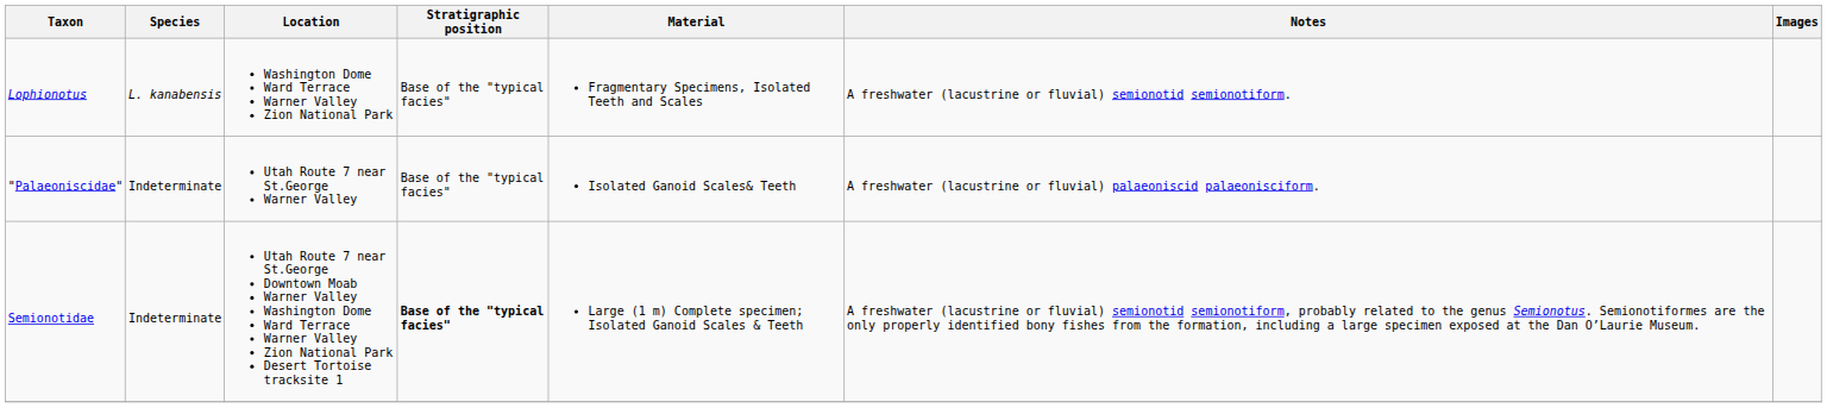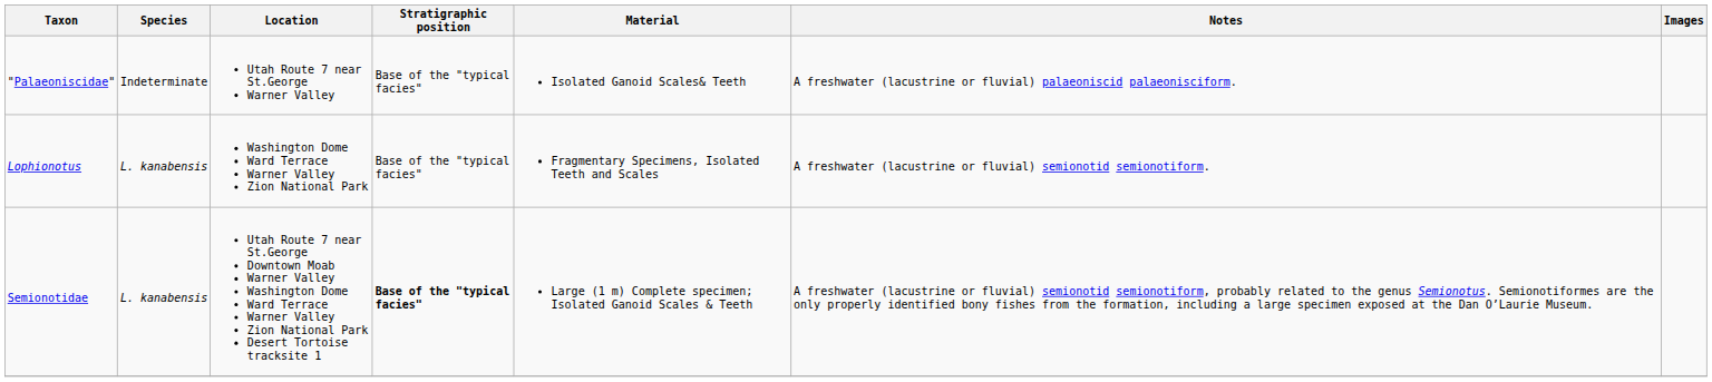 <table class="wikitable" align="center" width="100%">
 <tr>
 <th>Taxon</th>
 <th>Species</th>
 <th>Location</th>
 <th>Stratigraphic position</th>
 <th>Material</th>
 <th>Notes</th>
 <th>Images</th>
 </tr>
 <tr>
+<td><br>"<a href='#'>Palaeoniscidae</a>"</td>
+<td><br>Indeterminate</td>
+<td><br><ul><li>Utah Route 7 near St.George</li><li>Warner Valley</li></ul></td>
+<td><br>Base of the "typical facies"</td>
+<td><br><ul><li>Isolated Ganoid Scales& Teeth</li></ul></td>
+<td><br>A freshwater (lacustrine or fluvial) <a href='#'>palaeoniscid</a> <a href='#'>palaeonisciform</a>.</td>
+<td></td>
+</tr>
+<tr>
 <td><br><em><a href='#'>Lophionotus</a></em></td>
 <td><br><em>L. kanabensis</em></td>
 <td><br><ul><li>Washington Dome</li><li>Ward Terrace</li><li>Warner Valley</li><li>Zion National Park</li></ul></td>
 <td><br>Base of the "typical facies"</td>
 <td><br><ul><li>Fragmentary Specimens, Isolated Teeth and Scales</li></ul></td>
 <td><br>A freshwater (lacustrine or fluvial) <a href='#'>semionotid</a> <a href='#'>semionotiform</a>.</td>
 <td></td>
 </tr>
 <tr>
-<td><br>"<a href='#'>Palaeoniscidae</a>"</td>
-<td><br>Indeterminate</td>
-<td><br><ul><li>Utah Route 7 near St.George</li><li>Warner Valley</li></ul></td>
-<td><br>Base of the "typical facies"</td>
-<td><br><ul><li>Isolated Ganoid Scales& Teeth</li></ul></td>
-<td><br>A freshwater (lacustrine or fluvial) <a href='#'>palaeoniscid</a> <a href='#'>palaeonisciform</a>.</td>
-<td></td>
-</tr>
-<tr>
 <td><br><a href='#'>Semionotidae</a></td>
-<td><br>Indeterminate</td>
+<td><br><em>L. kanabensis</em></td>
 <td><br><ul><li>Utah Route 7 near St.George</li><li>Downtown Moab</li><li>Warner Valley</li><li>Washington Dome</li><li>Ward Terrace</li><li>Warner Valley</li><li>Zion National Park</li><li>Desert Tortoise tracksite 1</li></ul></td>
 <td><strong><br>Base of the "typical facies"</strong></td>
 <td><br><ul><li>Large (1 m) Complete specimen; Isolated Ganoid Scales & Teeth</li></ul></td>
 <td><br>A freshwater (lacustrine or fluvial) <a href='#'>semionotid</a> <a href='#'>semionotiform</a>, probably related to the genus <em><a href='#'>Semionotus</a></em>. Semionotiformes are the only properly identified bony fishes from the formation, including a large specimen exposed at the Dan O’Laurie Museum.</td>
 <td><br></td>
 </tr>
 <tr>
 </tr>
 </table>
